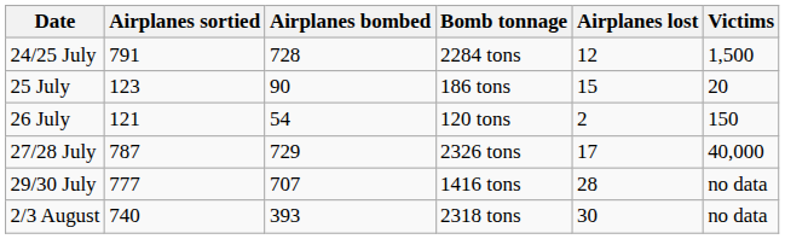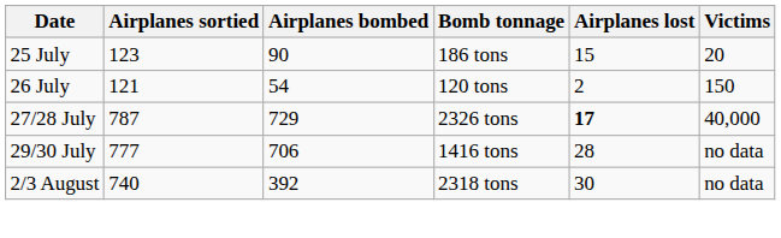 <table class="wikitable">
 <tr>
 <th>Date</th>
 <th>Airplanes sortied</th>
 <th>Airplanes bombed</th>
 <th>Bomb tonnage</th>
 <th>Airplanes lost</th>
 <th>Victims</th>
-</tr>
-<tr>
-<td>24/25 July</td>
-<td>791</td>
-<td>728</td>
-<td>2284 tons</td>
-<td>12</td>
-<td>1,500</td>
 </tr>
 <tr>
 <td>25 July</td>
 <td>123</td>
 <td>90</td>
 <td>186 tons</td>
 <td>15</td>
 <td>20</td>
 </tr>
 <tr>
 <td>26 July</td>
 <td>121</td>
 <td>54</td>
 <td>120 tons</td>
 <td>2</td>
 <td>150</td>
 </tr>
 <tr>
 <td>27/28 July</td>
 <td>787</td>
 <td>729</td>
 <td>2326 tons</td>
-<td>17</td>
+<td><strong>17</strong></td>
 <td>40,000</td>
 </tr>
 <tr>
 <td>29/30 July</td>
 <td>777</td>
-<td>707</td>
+<td>706</td>
 <td>1416 tons</td>
 <td>28</td>
 <td>no data</td>
 </tr>
 <tr>
 <td>2/3 August</td>
 <td>740</td>
-<td>393</td>
+<td>392</td>
 <td>2318 tons</td>
 <td>30</td>
 <td>no data</td>
 </tr>
 </table>
